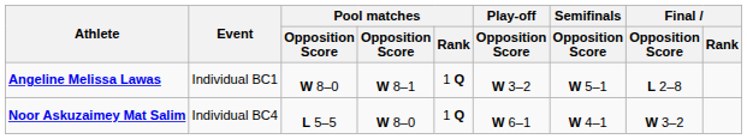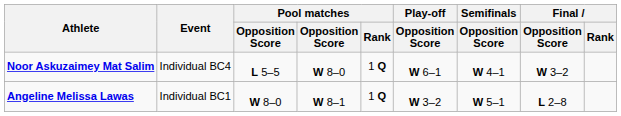 <table class=wikitable style="font-size:90%">
 <tr>
 <th rowspan="2">Athlete</th>
 <th rowspan="2">Event</th>
 <th colspan="3">Pool matches</th>
 <th>Play-off</th>
 <th>Semifinals</th>
 <th colspan=2>Final / </th>
 </tr>
 <tr>
 <th>Opposition<br>Score</th>
 <th>Opposition<br>Score</th>
 <th>Rank</th>
 <th>Opposition<br>Score</th>
 <th>Opposition<br>Score</th>
 <th>Opposition<br>Score</th>
 <th>Rank</th>
 </tr>
 <tr align=center>
+<td align=left><strong><a href='#'>Noor Askuzaimey Mat Salim</a></strong></td>
+<td align=left>Individual BC4</td>
+<td><br><strong>L</strong> 5–5</td>
+<td><br><strong>W</strong> 8–0</td>
+<td>1 <strong>Q</strong></td>
+<td><br><strong>W</strong> 6–1</td>
+<td><br><strong>W</strong> 4–1</td>
+<td><br><strong>W</strong> 3–2</td>
+<td></td>
+</tr>
+<tr align=center>
 <td align=left><strong><a href='#'>Angeline Melissa Lawas</a></strong></td>
 <td align=left>Individual BC1</td>
 <td><br><strong>W</strong> 8–0</td>
 <td><br><strong>W</strong> 8–1</td>
 <td>1 <strong>Q</strong></td>
 <td><br><strong>W</strong> 3–2</td>
 <td><br><strong>W</strong> 5–1</td>
 <td><br><strong>L</strong> 2–8</td>
 <td></td>
 </tr>
-<tr align=center>
-<td align=left><strong><a href='#'>Noor Askuzaimey Mat Salim</a></strong></td>
-<td align=left>Individual BC4</td>
-<td><br><strong>L</strong> 5–5</td>
-<td><br><strong>W</strong> 8–0</td>
-<td>1 <strong>Q</strong></td>
-<td><br><strong>W</strong> 6–1</td>
-<td><br><strong>W</strong> 4–1</td>
-<td><br><strong>W</strong> 3–2</td>
-<td></td>
-</tr>
 </table>
